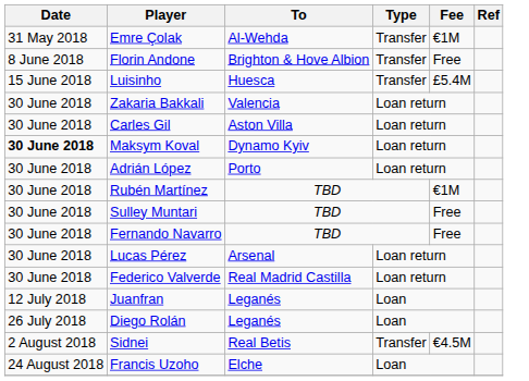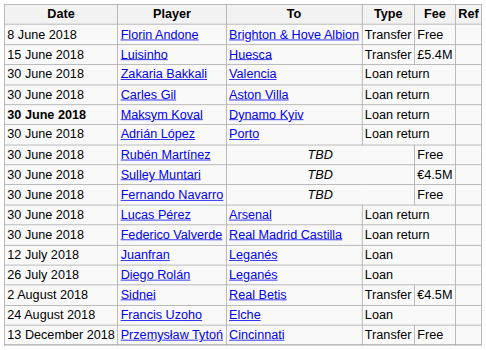 <table class="wikitable">
 <tr>
 <th>Date</th>
 <th>Player</th>
 <th>To</th>
 <th>Type</th>
 <th>Fee</th>
 <th>Ref</th>
-</tr>
-<tr>
-<td>31 May 2018</td>
-<td> <a href='#'>Emre Çolak</a></td>
-<td> <a href='#'>Al-Wehda</a></td>
-<td>Transfer</td>
-<td>€1M</td>
-<td></td>
 </tr>
 <tr>
 <td>8 June 2018</td>
 <td> <a href='#'>Florin Andone</a></td>
 <td> <a href='#'>Brighton & Hove Albion</a></td>
 <td>Transfer</td>
 <td>Free</td>
 <td></td>
 </tr>
 <tr>
 <td>15 June 2018</td>
 <td> <a href='#'>Luisinho</a></td>
 <td> <a href='#'>Huesca</a></td>
 <td>Transfer</td>
 <td>£5.4M</td>
 <td></td>
 </tr>
 <tr>
 <td>30 June 2018</td>
 <td> <a href='#'>Zakaria Bakkali</a></td>
 <td> <a href='#'>Valencia</a></td>
 <td colspan=2>Loan return</td>
 <td></td>
 </tr>
 <tr>
 <td>30 June 2018</td>
 <td> <a href='#'>Carles Gil</a></td>
 <td> <a href='#'>Aston Villa</a></td>
 <td colspan=2>Loan return</td>
 <td></td>
 </tr>
 <tr>
 <td><strong>30 June 2018</strong></td>
 <td> <a href='#'>Maksym Koval</a></td>
 <td> <a href='#'>Dynamo Kyiv</a></td>
 <td colspan=2>Loan return</td>
 <td></td>
 </tr>
 <tr>
 <td>30 June 2018</td>
 <td> <a href='#'>Adrián López</a></td>
 <td> <a href='#'>Porto</a></td>
 <td colspan=2>Loan return</td>
 <td></td>
 </tr>
 <tr>
 <td>30 June 2018</td>
 <td> <a href='#'>Rubén Martínez</a></td>
 <td colspan=2 align=center><em>TBD</em></td>
-<td>€1M</td>
+<td>Free</td>
 <td></td>
 </tr>
 <tr>
 <td>30 June 2018</td>
 <td> <a href='#'>Sulley Muntari</a></td>
 <td colspan=2 align=center><em>TBD</em></td>
-<td>Free</td>
+<td>€4.5M</td>
 <td></td>
 </tr>
 <tr>
 <td>30 June 2018</td>
 <td> <a href='#'>Fernando Navarro</a></td>
 <td colspan=2 align=center><em>TBD</em></td>
 <td>Free</td>
 <td></td>
 </tr>
 <tr>
 <td>30 June 2018</td>
 <td> <a href='#'>Lucas Pérez</a></td>
 <td> <a href='#'>Arsenal</a></td>
 <td colspan=2>Loan return</td>
 <td></td>
 </tr>
 <tr>
 <td>30 June 2018</td>
 <td> <a href='#'>Federico Valverde</a></td>
 <td> <a href='#'>Real Madrid Castilla</a></td>
 <td colspan=2>Loan return</td>
 <td></td>
 </tr>
 <tr>
 <td>12 July 2018</td>
 <td> <a href='#'>Juanfran</a></td>
 <td> <a href='#'>Leganés</a></td>
 <td colspan=2>Loan</td>
 <td></td>
 </tr>
 <tr>
 <td>26 July 2018</td>
 <td> <a href='#'>Diego Rolán</a></td>
 <td> <a href='#'>Leganés</a></td>
 <td colspan=2>Loan</td>
 <td></td>
 </tr>
 <tr>
 <td>2 August 2018</td>
 <td> <a href='#'>Sidnei</a></td>
 <td> <a href='#'>Real Betis</a></td>
 <td>Transfer</td>
 <td>€4.5M</td>
 <td></td>
 </tr>
 <tr>
 <td>24 August 2018</td>
 <td> <a href='#'>Francis Uzoho</a></td>
 <td> <a href='#'>Elche</a></td>
 <td colspan=2>Loan</td>
 <td></td>
 </tr>
 <tr>
+<td>13 December 2018</td>
+<td> <a href='#'>Przemysław Tytoń</a></td>
+<td> <a href='#'>Cincinnati</a></td>
+<td>Transfer</td>
+<td>Free</td>
+<td></td>
+</tr>
+<tr>
 </tr>
 </table>
